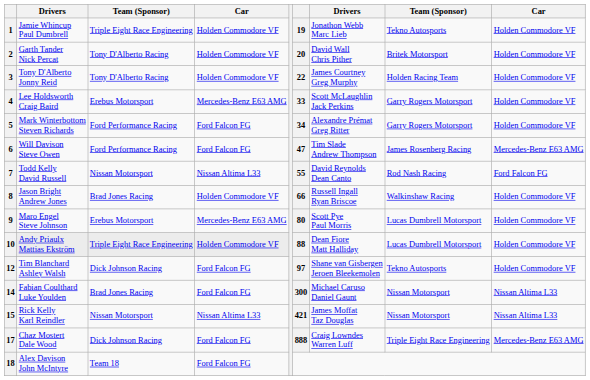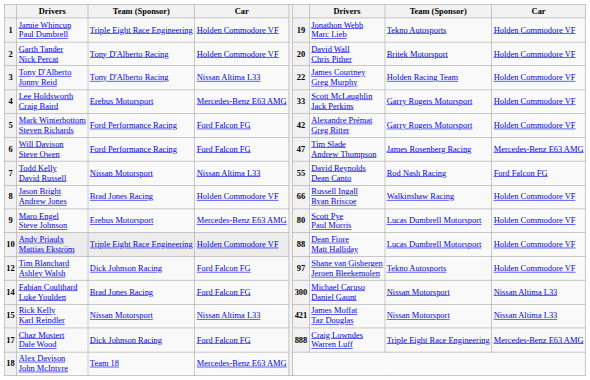 <table class="wikitable" style="font-size: 85%;">
 <tr>
 <th></th>
 <th>Drivers</th>
 <th>Team (Sponsor)</th>
 <th>Car</th>
 <th rowspan="16"></th>
 <th></th>
 <th>Drivers</th>
 <th>Team (Sponsor)</th>
 <th>Car</th>
 </tr>
 <tr>
 <th>1</th>
 <td> <a href='#'>Jamie Whincup</a><br> <a href='#'>Paul Dumbrell</a></td>
 <td><a href='#'>Triple Eight Race Engineering</a><br></td>
 <td><a href='#'>Holden Commodore VF</a></td>
 <th>19</th>
 <td> <a href='#'>Jonathon Webb</a><br> <a href='#'>Marc Lieb</a></td>
 <td><a href='#'>Tekno Autosports</a><br></td>
 <td><a href='#'>Holden Commodore VF</a></td>
 </tr>
 <tr>
 <th>2</th>
 <td> <a href='#'>Garth Tander</a><br> <a href='#'>Nick Percat</a></td>
 <td><a href='#'>Tony D'Alberto Racing</a><br></td>
 <td><a href='#'>Holden Commodore VF</a></td>
 <th>20</th>
 <td> <a href='#'>David Wall</a><br> <a href='#'>Chris Pither</a></td>
 <td><a href='#'>Britek Motorsport</a><br></td>
 <td><a href='#'>Holden Commodore VF</a></td>
 </tr>
 <tr>
 <th>3</th>
 <td> <a href='#'>Tony D'Alberto</a><br> <a href='#'>Jonny Reid</a></td>
 <td><a href='#'>Tony D'Alberto Racing</a><br></td>
-<td><a href='#'>Holden Commodore VF</a></td>
+<td><a href='#'>Nissan Altima L33</a></td>
 <th>22</th>
 <td> <a href='#'>James Courtney</a><br> <a href='#'>Greg Murphy</a></td>
 <td><a href='#'>Holden Racing Team</a><br></td>
 <td><a href='#'>Holden Commodore VF</a></td>
 </tr>
 <tr>
 <th>4</th>
 <td> <a href='#'>Lee Holdsworth</a><br> <a href='#'>Craig Baird</a></td>
 <td><a href='#'>Erebus Motorsport</a><br></td>
 <td><a href='#'>Mercedes-Benz E63 AMG</a></td>
 <th>33</th>
 <td> <a href='#'>Scott McLaughlin</a><br> <a href='#'>Jack Perkins</a></td>
 <td><a href='#'>Garry Rogers Motorsport</a><br></td>
 <td><a href='#'>Holden Commodore VF</a></td>
 </tr>
 <tr>
 <th>5</th>
 <td> <a href='#'>Mark Winterbottom</a><br> <a href='#'>Steven Richards</a></td>
 <td><a href='#'>Ford Performance Racing</a><br></td>
 <td><a href='#'>Ford Falcon FG</a></td>
-<th>34</th>
+<th>42</th>
 <td> <a href='#'>Alexandre Prémat</a><br> <a href='#'>Greg Ritter</a></td>
 <td><a href='#'>Garry Rogers Motorsport</a><br></td>
 <td><a href='#'>Holden Commodore VF</a></td>
 </tr>
 <tr>
 <th>6</th>
 <td> <a href='#'>Will Davison</a><br> <a href='#'>Steve Owen</a></td>
 <td><a href='#'>Ford Performance Racing</a><br></td>
 <td><a href='#'>Ford Falcon FG</a></td>
 <th>47</th>
 <td> <a href='#'>Tim Slade</a><br> <a href='#'>Andrew Thompson</a></td>
 <td><a href='#'>James Rosenberg Racing</a><br></td>
 <td><a href='#'>Mercedes-Benz E63 AMG</a></td>
 </tr>
 <tr>
 <th>7</th>
 <td> <a href='#'>Todd Kelly</a><br> <a href='#'>David Russell</a></td>
 <td><a href='#'>Nissan Motorsport</a><br></td>
 <td><a href='#'>Nissan Altima L33</a></td>
 <th>55</th>
 <td> <a href='#'>David Reynolds</a><br> <a href='#'>Dean Canto</a></td>
 <td><a href='#'>Rod Nash Racing</a><br></td>
 <td><a href='#'>Ford Falcon FG</a></td>
 </tr>
 <tr>
 <th>8</th>
 <td> <a href='#'>Jason Bright</a><br> <a href='#'>Andrew Jones</a></td>
 <td><a href='#'>Brad Jones Racing</a><br></td>
 <td><a href='#'>Holden Commodore VF</a></td>
 <th>66</th>
 <td> <a href='#'>Russell Ingall</a><br> <a href='#'>Ryan Briscoe</a></td>
 <td><a href='#'>Walkinshaw Racing</a><br></td>
 <td><a href='#'>Holden Commodore VF</a></td>
 </tr>
 <tr>
 <th>9</th>
 <td> <a href='#'>Maro Engel</a><br> <a href='#'>Steve Johnson</a></td>
 <td><a href='#'>Erebus Motorsport</a><br></td>
 <td><a href='#'>Mercedes-Benz E63 AMG</a></td>
 <th>80</th>
 <td> <a href='#'>Scott Pye</a><br> <a href='#'>Paul Morris</a></td>
 <td><a href='#'>Lucas Dumbrell Motorsport</a><br></td>
 <td><a href='#'>Holden Commodore VF</a></td>
 </tr>
 <tr>
 <th>10</th>
 <td style="background:#ececec;"> <a href='#'>Andy Priaulx</a><br> <a href='#'>Mattias Ekström</a></td>
 <td style="background:#ececec;"><a href='#'>Triple Eight Race Engineering</a><br></td>
 <td style="background:#ececec;"><a href='#'>Holden Commodore VF</a></td>
 <th>88</th>
 <td> <a href='#'>Dean Fiore</a><br> <a href='#'>Matt Halliday</a></td>
 <td><a href='#'>Lucas Dumbrell Motorsport</a><br></td>
 <td><a href='#'>Holden Commodore VF</a></td>
 </tr>
 <tr>
 <th>12</th>
 <td> <a href='#'>Tim Blanchard</a><br> <a href='#'>Ashley Walsh</a></td>
 <td><a href='#'>Dick Johnson Racing</a><br></td>
 <td><a href='#'>Ford Falcon FG</a></td>
 <th>97</th>
 <td> <a href='#'>Shane van Gisbergen</a><br> <a href='#'>Jeroen Bleekemolen</a></td>
 <td><a href='#'>Tekno Autosports</a><br></td>
 <td><a href='#'>Holden Commodore VF</a></td>
 </tr>
 <tr>
 <th>14</th>
 <td> <a href='#'>Fabian Coulthard</a><br> <a href='#'>Luke Youlden</a></td>
 <td><a href='#'>Brad Jones Racing</a><br></td>
 <td><a href='#'>Ford Falcon FG</a></td>
 <th>300</th>
 <td> <a href='#'>Michael Caruso</a><br> <a href='#'>Daniel Gaunt</a></td>
 <td><a href='#'>Nissan Motorsport</a><br></td>
 <td><a href='#'>Nissan Altima L33</a></td>
 </tr>
 <tr>
 <th>15</th>
 <td> <a href='#'>Rick Kelly</a><br> <a href='#'>Karl Reindler</a></td>
 <td><a href='#'>Nissan Motorsport</a><br></td>
 <td><a href='#'>Nissan Altima L33</a></td>
 <th>421</th>
 <td> <a href='#'>James Moffat</a><br> <a href='#'>Taz Douglas</a></td>
 <td><a href='#'>Nissan Motorsport</a><br></td>
 <td><a href='#'>Nissan Altima L33</a></td>
 </tr>
 <tr>
 <th>17</th>
 <td> <a href='#'>Chaz Mostert</a><br> <a href='#'>Dale Wood</a></td>
 <td><a href='#'>Dick Johnson Racing</a><br></td>
 <td><a href='#'>Ford Falcon FG</a></td>
 <th>888</th>
 <td> <a href='#'>Craig Lowndes</a><br> <a href='#'>Warren Luff</a></td>
 <td><a href='#'>Triple Eight Race Engineering</a><br></td>
 <td><a href='#'>Mercedes-Benz E63 AMG</a></td>
 </tr>
 <tr>
 <th>18</th>
 <td> <a href='#'>Alex Davison</a><br> <a href='#'>John McIntyre</a></td>
 <td><a href='#'>Team 18</a><br></td>
-<td><a href='#'>Ford Falcon FG</a></td>
+<td><a href='#'>Mercedes-Benz E63 AMG</a></td>
 <td colspan=4></td>
 </tr>
 </table>
